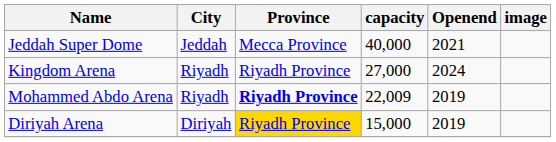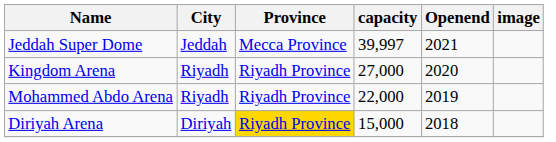 <table class="wikitable">
 <tr>
 <th>Name</th>
 <th>City</th>
 <th>Province</th>
 <th>capacity</th>
 <th>Openend</th>
 <th>image</th>
 </tr>
 <tr>
 <td><a href='#'>Jeddah Super Dome</a></td>
 <td><a href='#'>Jeddah</a></td>
 <td><a href='#'>Mecca Province</a></td>
-<td>40,000</td>
+<td>39,997</td>
 <td>2021</td>
 <td></td>
 </tr>
 <tr>
 <td><a href='#'>Kingdom Arena</a></td>
 <td><a href='#'>Riyadh</a></td>
 <td><a href='#'>Riyadh Province</a></td>
 <td>27,000</td>
-<td>2024</td>
+<td>2020</td>
 <td></td>
 </tr>
 <tr>
 <td><a href='#'>Mohammed Abdo Arena</a></td>
 <td><a href='#'>Riyadh</a></td>
-<td><strong><a href='#'>Riyadh Province</a></strong></td>
-<td>22,009</td>
+<td><a href='#'>Riyadh Province</a></td>
+<td>22,000</td>
 <td>2019</td>
 <td></td>
 </tr>
 <tr>
 <td><a href='#'>Diriyah Arena</a></td>
 <td><a href='#'>Diriyah</a></td>
 <td style="background: gold;"><a href='#'>Riyadh Province</a></td>
 <td>15,000</td>
-<td>2019</td>
+<td>2018</td>
 <td></td>
 </tr>
 <tr>
 </tr>
 </table>
